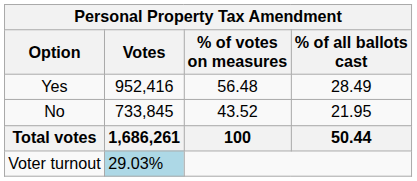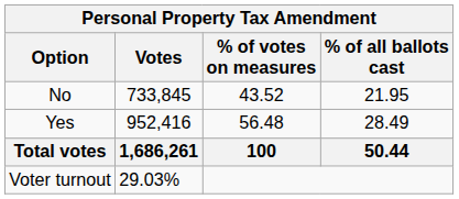 <table class="wikitable">
 <tr>
 <th colspan=4 text align=center>Personal Property Tax Amendment</th>
 </tr>
 <tr>
 <th>Option</th>
 <th>Votes</th>
 <th>% of votes<br>on measures</th>
 <th>% of all ballots<br>cast</th>
 </tr>
 <tr>
+<td text align=center>No</td>
+<td text align=center>733,845</td>
+<td text align=center>43.52</td>
+<td text align=center>21.95</td>
+</tr>
+<tr>
 <td text align=center>Yes</td>
 <td text align=center>952,416</td>
 <td text align=center>56.48</td>
 <td text align=center>28.49</td>
-</tr>
-<tr>
-<td text align=center>No</td>
-<td text align=center>733,845</td>
-<td text align=center>43.52</td>
-<td text align=center>21.95</td>
 </tr>
 <tr>
 <th text align=center>Total votes</th>
 <th text align=center><strong>1,686,261</strong></th>
 <th text align=center><strong>100</strong></th>
 <th text align=center><strong>50.44</strong></th>
 </tr>
 <tr>
 <td>Voter turnout</td>
-<td style="background: lightblue;">29.03%</td>
+<td>29.03%</td>
 </tr>
 </table>
